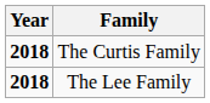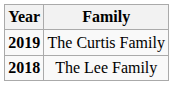 <table class="wikitable" style="text-align:center;">
 <tr>
 <th>Year</th>
 <th>Family</th>
 </tr>
 <tr>
-<td><strong>2018</strong></td>
+<td><strong>2019</strong></td>
 <td>The Curtis Family</td>
 </tr>
 <tr>
 <td><strong>2018</strong></td>
 <td>The Lee Family</td>
 </tr>
 </table>
